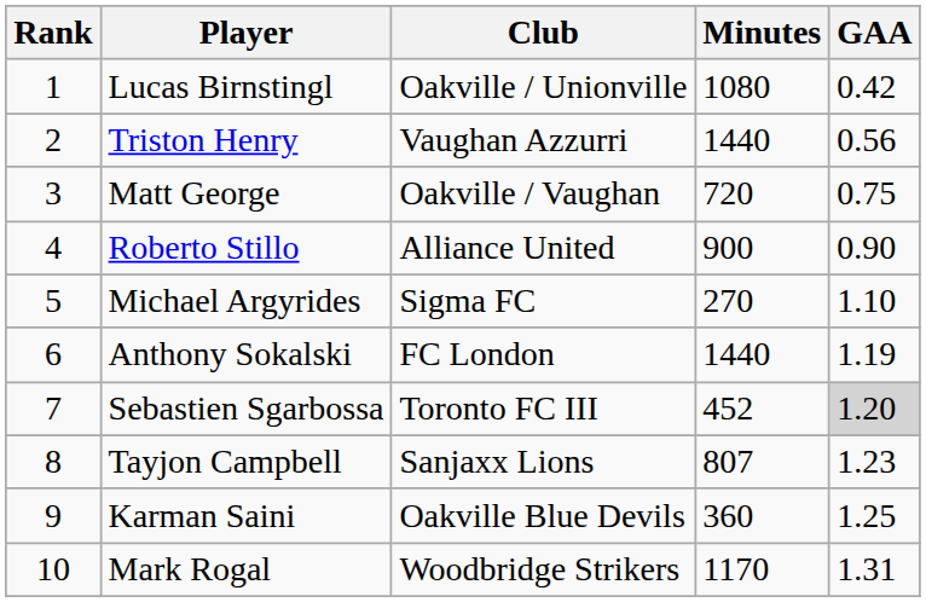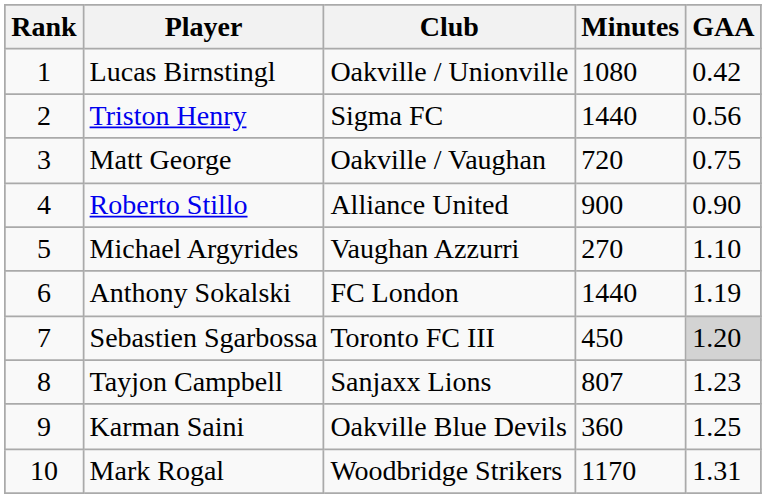 <table class="wikitable">
 <tr>
 <th>Rank</th>
 <th>Player</th>
 <th>Club</th>
 <th>Minutes</th>
 <th>GAA</th>
 </tr>
 <tr>
 <td align=center>1</td>
 <td> Lucas Birnstingl</td>
 <td>Oakville / Unionville</td>
 <td>1080</td>
 <td>0.42</td>
 </tr>
 <tr>
 <td align=center>2</td>
 <td> <a href='#'>Triston Henry</a></td>
-<td>Vaughan Azzurri</td>
+<td>Sigma FC</td>
 <td>1440</td>
 <td>0.56</td>
 </tr>
 <tr>
 <td align=center>3</td>
 <td> Matt George</td>
 <td>Oakville / Vaughan</td>
 <td>720</td>
 <td>0.75</td>
 </tr>
 <tr>
 <td align=center>4</td>
 <td> <a href='#'>Roberto Stillo</a></td>
 <td>Alliance United</td>
 <td>900</td>
 <td>0.90</td>
 </tr>
 <tr>
 <td align=center>5</td>
 <td> Michael Argyrides</td>
-<td>Sigma FC</td>
+<td>Vaughan Azzurri</td>
 <td>270</td>
 <td>1.10</td>
 </tr>
 <tr>
 <td align=center>6</td>
 <td> Anthony Sokalski</td>
 <td>FC London</td>
 <td>1440</td>
 <td>1.19</td>
 </tr>
 <tr>
 <td align=center>7</td>
 <td> Sebastien Sgarbossa</td>
 <td>Toronto FC III</td>
-<td>452</td>
+<td>450</td>
 <td style="background: lightgrey;">1.20</td>
 </tr>
 <tr>
 <td align=center>8</td>
 <td> Tayjon Campbell</td>
 <td>Sanjaxx Lions</td>
 <td>807</td>
 <td>1.23</td>
 </tr>
 <tr>
 <td align=center>9</td>
 <td> Karman Saini</td>
 <td>Oakville Blue Devils</td>
 <td>360</td>
 <td>1.25</td>
 </tr>
 <tr>
 <td align=center>10</td>
 <td> Mark Rogal</td>
 <td>Woodbridge Strikers</td>
 <td>1170</td>
 <td>1.31</td>
 </tr>
 </table>
